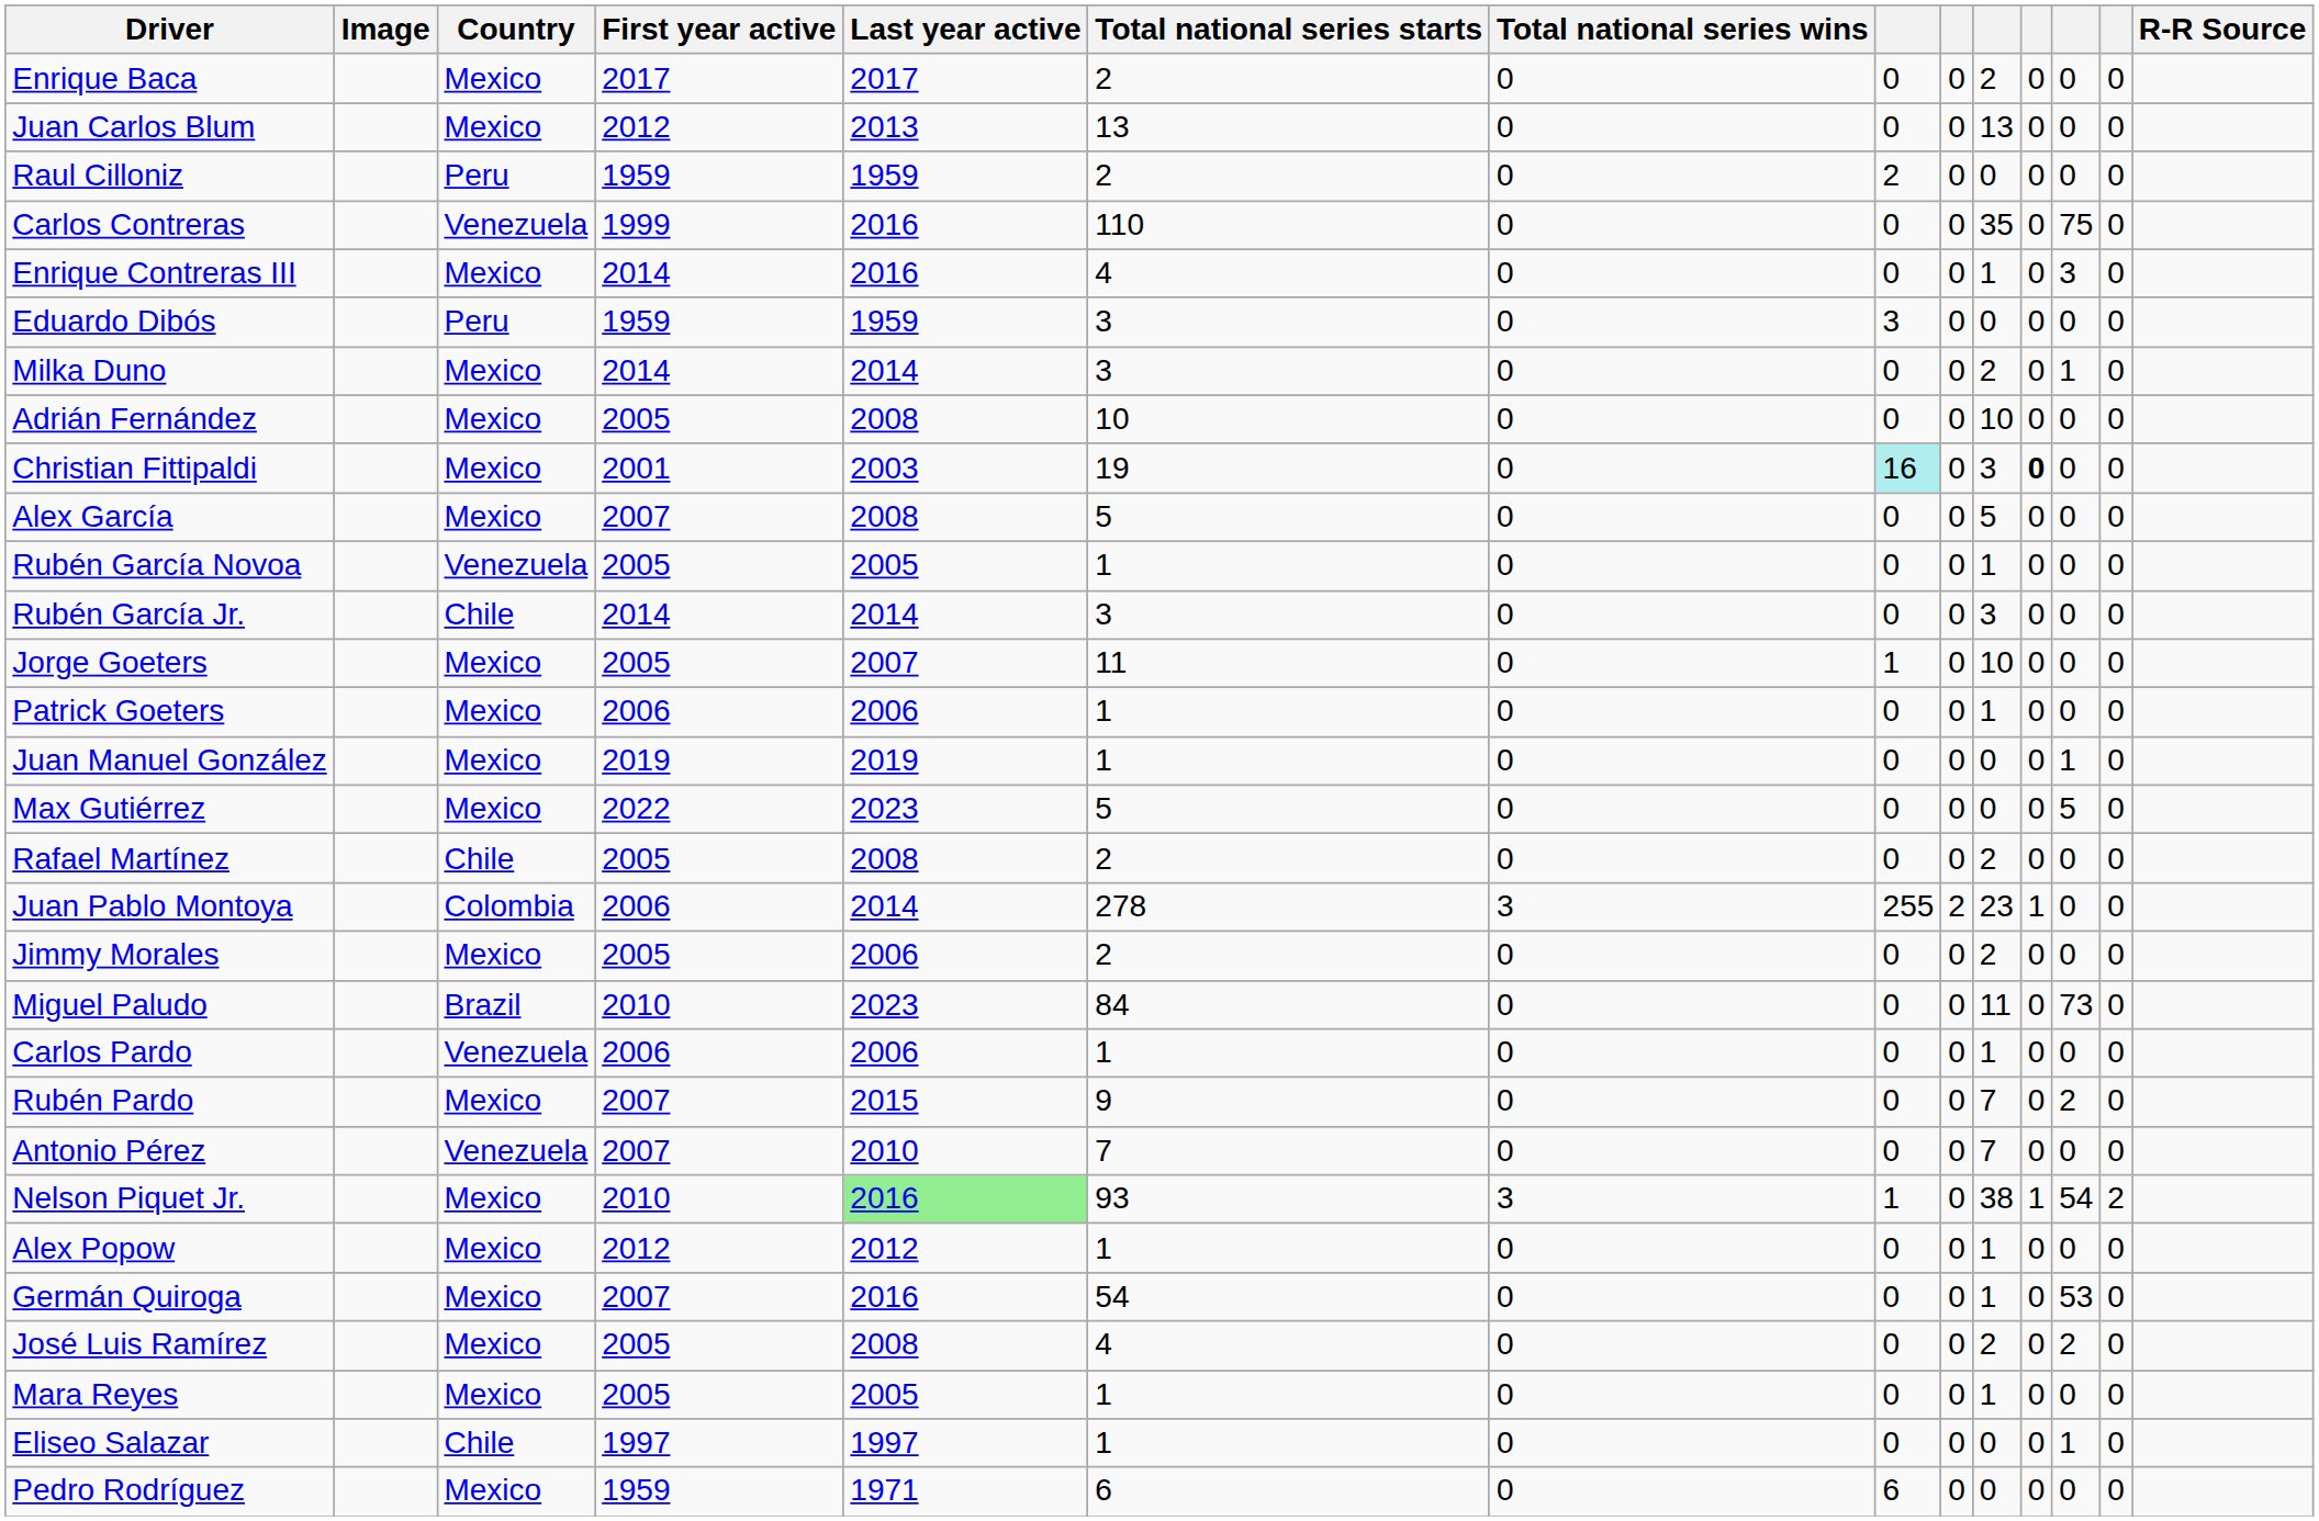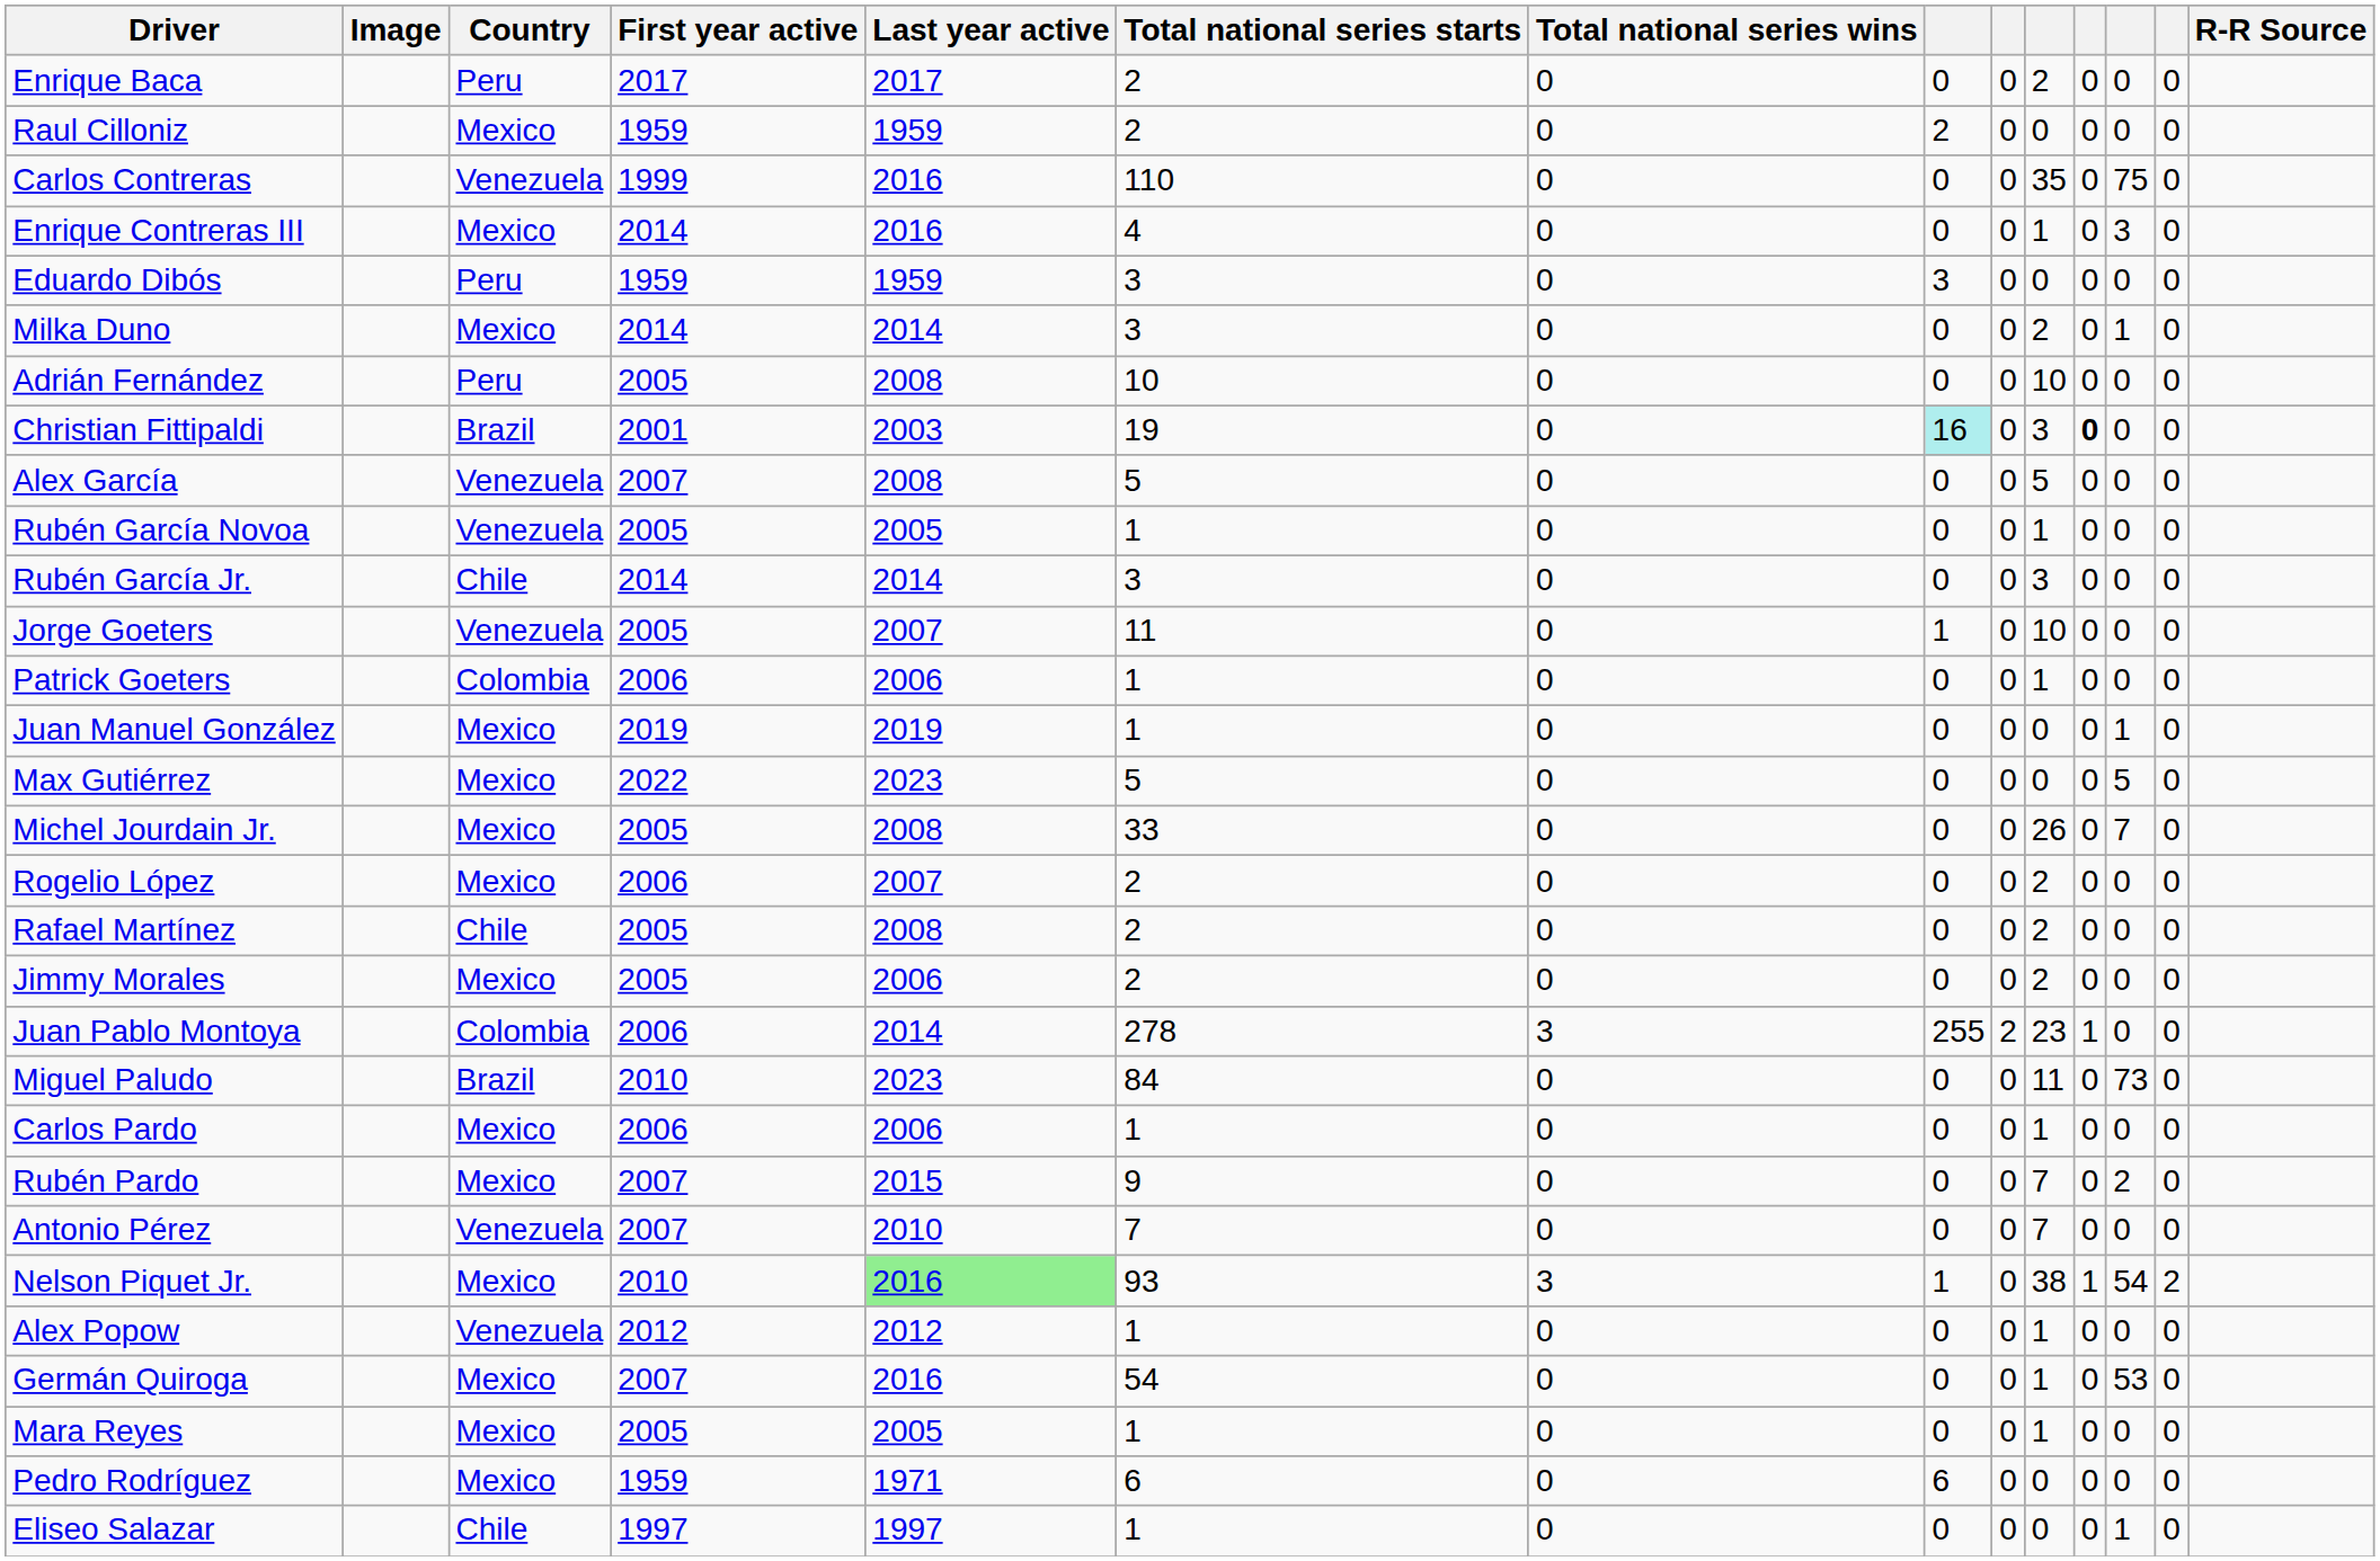 <table class="wikitable sortable" style="font-size: 100%;">
 <tr>
 <th>Driver</th>
 <th>Image</th>
 <th>Country</th>
 <th>First year active</th>
 <th>Last year active</th>
 <th>Total national series starts</th>
 <th>Total national series wins</th>
 <th></th>
 <th></th>
 <th></th>
 <th></th>
 <th></th>
 <th></th>
 <th>R-R Source</th>
 </tr>
 <tr>
 <td><a href='#'>Enrique Baca</a></td>
 <td></td>
-<td> <a href='#'>Mexico</a></td>
+<td> <a href='#'>Peru</a></td>
 <td><a href='#'>2017</a></td>
 <td><a href='#'>2017</a></td>
 <td>2</td>
 <td>0</td>
 <td>0</td>
 <td>0</td>
 <td>2</td>
 <td>0</td>
 <td>0</td>
 <td>0</td>
 <td></td>
 </tr>
 <tr>
-<td><a href='#'>Juan Carlos Blum</a></td>
+<td><a href='#'>Raul Cilloniz</a></td>
 <td></td>
 <td> <a href='#'>Mexico</a></td>
-<td><a href='#'>2012</a></td>
-<td><a href='#'>2013</a></td>
-<td>13</td>
-<td>0</td>
-<td>0</td>
-<td>0</td>
-<td>13</td>
-<td>0</td>
-<td>0</td>
-<td>0</td>
-<td></td>
-</tr>
-<tr>
-<td><a href='#'>Raul Cilloniz</a></td>
-<td></td>
-<td> <a href='#'>Peru</a></td>
 <td><a href='#'>1959</a></td>
 <td><a href='#'>1959</a></td>
 <td>2</td>
 <td>0</td>
 <td>2</td>
 <td>0</td>
 <td>0</td>
 <td>0</td>
 <td>0</td>
 <td>0</td>
 <td></td>
 </tr>
 <tr>
 <td><a href='#'>Carlos Contreras</a></td>
 <td></td>
 <td> <a href='#'>Venezuela</a></td>
 <td><a href='#'>1999</a></td>
 <td><a href='#'>2016</a></td>
 <td>110</td>
 <td>0</td>
 <td>0</td>
 <td>0</td>
 <td>35</td>
 <td>0</td>
 <td>75</td>
 <td>0</td>
 <td></td>
 </tr>
 <tr>
 <td><a href='#'>Enrique Contreras III</a></td>
 <td></td>
 <td> <a href='#'>Mexico</a></td>
 <td><a href='#'>2014</a></td>
 <td><a href='#'>2016</a></td>
 <td>4</td>
 <td>0</td>
 <td>0</td>
 <td>0</td>
 <td>1</td>
 <td>0</td>
 <td>3</td>
 <td>0</td>
 <td></td>
 </tr>
 <tr>
 <td><a href='#'>Eduardo Dibós</a></td>
 <td></td>
 <td> <a href='#'>Peru</a></td>
 <td><a href='#'>1959</a></td>
 <td><a href='#'>1959</a></td>
 <td>3</td>
 <td>0</td>
 <td>3</td>
 <td>0</td>
 <td>0</td>
 <td>0</td>
 <td>0</td>
 <td>0</td>
 <td></td>
 </tr>
 <tr>
 <td><a href='#'>Milka Duno</a></td>
 <td></td>
 <td> <a href='#'>Mexico</a></td>
 <td><a href='#'>2014</a></td>
 <td><a href='#'>2014</a></td>
 <td>3</td>
 <td>0</td>
 <td>0</td>
 <td>0</td>
 <td>2</td>
 <td>0</td>
 <td>1</td>
 <td>0</td>
 <td></td>
 </tr>
 <tr>
 <td><a href='#'>Adrián Fernández</a></td>
 <td></td>
-<td> <a href='#'>Mexico</a></td>
+<td> <a href='#'>Peru</a></td>
 <td><a href='#'>2005</a></td>
 <td><a href='#'>2008</a></td>
 <td>10</td>
 <td>0</td>
 <td>0</td>
 <td>0</td>
 <td>10</td>
 <td>0</td>
 <td>0</td>
 <td>0</td>
 <td></td>
 </tr>
 <tr>
 <td><a href='#'>Christian Fittipaldi</a></td>
 <td></td>
-<td> <a href='#'>Mexico</a></td>
+<td> <a href='#'>Brazil</a></td>
 <td><a href='#'>2001</a></td>
 <td><a href='#'>2003</a></td>
 <td>19</td>
 <td>0</td>
 <td style="background: paleturquoise;">16</td>
 <td>0</td>
 <td>3</td>
 <td><strong>0</strong></td>
 <td>0</td>
 <td>0</td>
 <td></td>
 </tr>
 <tr>
 <td><a href='#'>Alex García</a></td>
 <td></td>
-<td> <a href='#'>Mexico</a></td>
+<td> <a href='#'>Venezuela</a></td>
 <td><a href='#'>2007</a></td>
 <td><a href='#'>2008</a></td>
 <td>5</td>
 <td>0</td>
 <td>0</td>
 <td>0</td>
 <td>5</td>
 <td>0</td>
 <td>0</td>
 <td>0</td>
 <td></td>
 </tr>
 <tr>
 <td><a href='#'>Rubén García Novoa</a></td>
 <td></td>
 <td> <a href='#'>Venezuela</a></td>
 <td><a href='#'>2005</a></td>
 <td><a href='#'>2005</a></td>
 <td>1</td>
 <td>0</td>
 <td>0</td>
 <td>0</td>
 <td>1</td>
 <td>0</td>
 <td>0</td>
 <td>0</td>
 <td></td>
 </tr>
 <tr>
 <td><a href='#'>Rubén García Jr.</a></td>
 <td></td>
 <td> <a href='#'>Chile</a></td>
 <td><a href='#'>2014</a></td>
 <td><a href='#'>2014</a></td>
 <td>3</td>
 <td>0</td>
 <td>0</td>
 <td>0</td>
 <td>3</td>
 <td>0</td>
 <td>0</td>
 <td>0</td>
 <td></td>
 </tr>
 <tr>
 <td><a href='#'>Jorge Goeters</a></td>
 <td></td>
-<td> <a href='#'>Mexico</a></td>
+<td> <a href='#'>Venezuela</a></td>
 <td><a href='#'>2005</a></td>
 <td><a href='#'>2007</a></td>
 <td>11</td>
 <td>0</td>
 <td>1</td>
 <td>0</td>
 <td>10</td>
 <td>0</td>
 <td>0</td>
 <td>0</td>
 <td></td>
 </tr>
 <tr>
 <td><a href='#'>Patrick Goeters</a></td>
 <td></td>
-<td> <a href='#'>Mexico</a></td>
+<td> <a href='#'>Colombia</a></td>
 <td><a href='#'>2006</a></td>
 <td><a href='#'>2006</a></td>
 <td>1</td>
 <td>0</td>
 <td>0</td>
 <td>0</td>
 <td>1</td>
 <td>0</td>
 <td>0</td>
 <td>0</td>
 <td></td>
 </tr>
 <tr>
 <td><a href='#'>Juan Manuel González</a></td>
 <td></td>
 <td> <a href='#'>Mexico</a></td>
 <td><a href='#'>2019</a></td>
 <td><a href='#'>2019</a></td>
 <td>1</td>
 <td>0</td>
 <td>0</td>
 <td>0</td>
 <td>0</td>
 <td>0</td>
 <td>1</td>
 <td>0</td>
 <td></td>
 </tr>
 <tr>
 <td><a href='#'>Max Gutiérrez</a></td>
 <td></td>
 <td> <a href='#'>Mexico</a></td>
 <td><a href='#'>2022</a></td>
 <td><a href='#'>2023</a></td>
 <td>5</td>
 <td>0</td>
 <td>0</td>
 <td>0</td>
 <td>0</td>
 <td>0</td>
 <td>5</td>
 <td>0</td>
 <td></td>
 </tr>
 <tr>
+<td><a href='#'>Michel Jourdain Jr.</a></td>
+<td></td>
+<td> <a href='#'>Mexico</a></td>
+<td><a href='#'>2005</a></td>
+<td><a href='#'>2008</a></td>
+<td>33</td>
+<td>0</td>
+<td>0</td>
+<td>0</td>
+<td>26</td>
+<td>0</td>
+<td>7</td>
+<td>0</td>
+<td></td>
+</tr>
+<tr>
+<td><a href='#'>Rogelio López</a></td>
+<td></td>
+<td> <a href='#'>Mexico</a></td>
+<td><a href='#'>2006</a></td>
+<td><a href='#'>2007</a></td>
+<td>2</td>
+<td>0</td>
+<td>0</td>
+<td>0</td>
+<td>2</td>
+<td>0</td>
+<td>0</td>
+<td>0</td>
+<td></td>
+</tr>
+<tr>
 <td><a href='#'>Rafael Martínez</a></td>
 <td></td>
 <td> <a href='#'>Chile</a></td>
 <td><a href='#'>2005</a></td>
 <td><a href='#'>2008</a></td>
+<td>2</td>
+<td>0</td>
+<td>0</td>
+<td>0</td>
+<td>2</td>
+<td>0</td>
+<td>0</td>
+<td>0</td>
+<td></td>
+</tr>
+<tr>
+<td><a href='#'>Jimmy Morales</a></td>
+<td></td>
+<td> <a href='#'>Mexico</a></td>
+<td><a href='#'>2005</a></td>
+<td><a href='#'>2006</a></td>
 <td>2</td>
 <td>0</td>
 <td>0</td>
 <td>0</td>
 <td>2</td>
 <td>0</td>
 <td>0</td>
 <td>0</td>
 <td></td>
 </tr>
 <tr>
 <td><a href='#'>Juan Pablo Montoya</a></td>
 <td></td>
 <td> <a href='#'>Colombia</a></td>
 <td><a href='#'>2006</a></td>
 <td><a href='#'>2014</a></td>
 <td>278</td>
 <td>3</td>
 <td>255</td>
 <td>2</td>
 <td>23</td>
 <td>1</td>
 <td>0</td>
 <td>0</td>
 <td></td>
 </tr>
 <tr>
-<td><a href='#'>Jimmy Morales</a></td>
-<td></td>
-<td> <a href='#'>Mexico</a></td>
-<td><a href='#'>2005</a></td>
-<td><a href='#'>2006</a></td>
-<td>2</td>
-<td>0</td>
-<td>0</td>
-<td>0</td>
-<td>2</td>
-<td>0</td>
-<td>0</td>
-<td>0</td>
-<td></td>
-</tr>
-<tr>
 <td><a href='#'>Miguel Paludo</a></td>
 <td></td>
 <td> <a href='#'>Brazil</a></td>
 <td><a href='#'>2010</a></td>
 <td><a href='#'>2023</a></td>
 <td>84</td>
 <td>0</td>
 <td>0</td>
 <td>0</td>
 <td>11</td>
 <td>0</td>
 <td>73</td>
 <td>0</td>
 <td></td>
 </tr>
 <tr>
 <td><a href='#'>Carlos Pardo</a></td>
 <td></td>
-<td> <a href='#'>Venezuela</a></td>
+<td> <a href='#'>Mexico</a></td>
 <td><a href='#'>2006</a></td>
 <td><a href='#'>2006</a></td>
 <td>1</td>
 <td>0</td>
 <td>0</td>
 <td>0</td>
 <td>1</td>
 <td>0</td>
 <td>0</td>
 <td>0</td>
 <td></td>
 </tr>
 <tr>
 <td><a href='#'>Rubén Pardo</a></td>
 <td></td>
 <td> <a href='#'>Mexico</a></td>
 <td><a href='#'>2007</a></td>
 <td><a href='#'>2015</a></td>
 <td>9</td>
 <td>0</td>
 <td>0</td>
 <td>0</td>
 <td>7</td>
 <td>0</td>
 <td>2</td>
 <td>0</td>
 <td></td>
 </tr>
 <tr>
 <td><a href='#'>Antonio Pérez</a></td>
 <td></td>
 <td> <a href='#'>Venezuela</a></td>
 <td><a href='#'>2007</a></td>
 <td><a href='#'>2010</a></td>
 <td>7</td>
 <td>0</td>
 <td>0</td>
 <td>0</td>
 <td>7</td>
 <td>0</td>
 <td>0</td>
 <td>0</td>
 <td></td>
 </tr>
 <tr>
 <td><a href='#'>Nelson Piquet Jr.</a></td>
 <td></td>
 <td> <a href='#'>Mexico</a></td>
 <td><a href='#'>2010</a></td>
 <td style="background: lightgreen;"><a href='#'>2016</a></td>
 <td>93</td>
 <td>3</td>
 <td>1</td>
 <td>0</td>
 <td>38</td>
 <td>1</td>
 <td>54</td>
 <td>2</td>
 <td></td>
 </tr>
 <tr>
 <td><a href='#'>Alex Popow</a></td>
 <td></td>
-<td> <a href='#'>Mexico</a></td>
+<td> <a href='#'>Venezuela</a></td>
 <td><a href='#'>2012</a></td>
 <td><a href='#'>2012</a></td>
 <td>1</td>
 <td>0</td>
 <td>0</td>
 <td>0</td>
 <td>1</td>
 <td>0</td>
 <td>0</td>
 <td>0</td>
 <td></td>
 </tr>
 <tr>
 <td><a href='#'>Germán Quiroga</a></td>
 <td></td>
 <td> <a href='#'>Mexico</a></td>
 <td><a href='#'>2007</a></td>
 <td><a href='#'>2016</a></td>
 <td>54</td>
 <td>0</td>
 <td>0</td>
 <td>0</td>
 <td>1</td>
 <td>0</td>
 <td>53</td>
 <td>0</td>
 <td></td>
 </tr>
 <tr>
-<td><a href='#'>José Luis Ramírez</a></td>
-<td></td>
-<td> <a href='#'>Mexico</a></td>
-<td><a href='#'>2005</a></td>
-<td><a href='#'>2008</a></td>
-<td>4</td>
-<td>0</td>
-<td>0</td>
-<td>0</td>
-<td>2</td>
-<td>0</td>
-<td>2</td>
-<td>0</td>
-<td></td>
-</tr>
-<tr>
 <td><a href='#'>Mara Reyes</a></td>
 <td></td>
 <td> <a href='#'>Mexico</a></td>
 <td><a href='#'>2005</a></td>
 <td><a href='#'>2005</a></td>
 <td>1</td>
 <td>0</td>
 <td>0</td>
 <td>0</td>
 <td>1</td>
+<td>0</td>
+<td>0</td>
+<td>0</td>
+<td></td>
+</tr>
+<tr>
+<td><a href='#'>Pedro Rodríguez</a></td>
+<td></td>
+<td> <a href='#'>Mexico</a></td>
+<td><a href='#'>1959</a></td>
+<td><a href='#'>1971</a></td>
+<td>6</td>
+<td>0</td>
+<td>6</td>
+<td>0</td>
+<td>0</td>
 <td>0</td>
 <td>0</td>
 <td>0</td>
 <td></td>
 </tr>
 <tr>
 <td><a href='#'>Eliseo Salazar</a></td>
 <td></td>
 <td> <a href='#'>Chile</a></td>
 <td><a href='#'>1997</a></td>
 <td><a href='#'>1997</a></td>
 <td>1</td>
 <td>0</td>
 <td>0</td>
 <td>0</td>
 <td>0</td>
 <td>0</td>
 <td>1</td>
 <td>0</td>
 <td></td>
 </tr>
-<tr>
-<td><a href='#'>Pedro Rodríguez</a></td>
-<td></td>
-<td> <a href='#'>Mexico</a></td>
-<td><a href='#'>1959</a></td>
-<td><a href='#'>1971</a></td>
-<td>6</td>
-<td>0</td>
-<td>6</td>
-<td>0</td>
-<td>0</td>
-<td>0</td>
-<td>0</td>
-<td>0</td>
-<td></td>
-</tr>
 </table>
